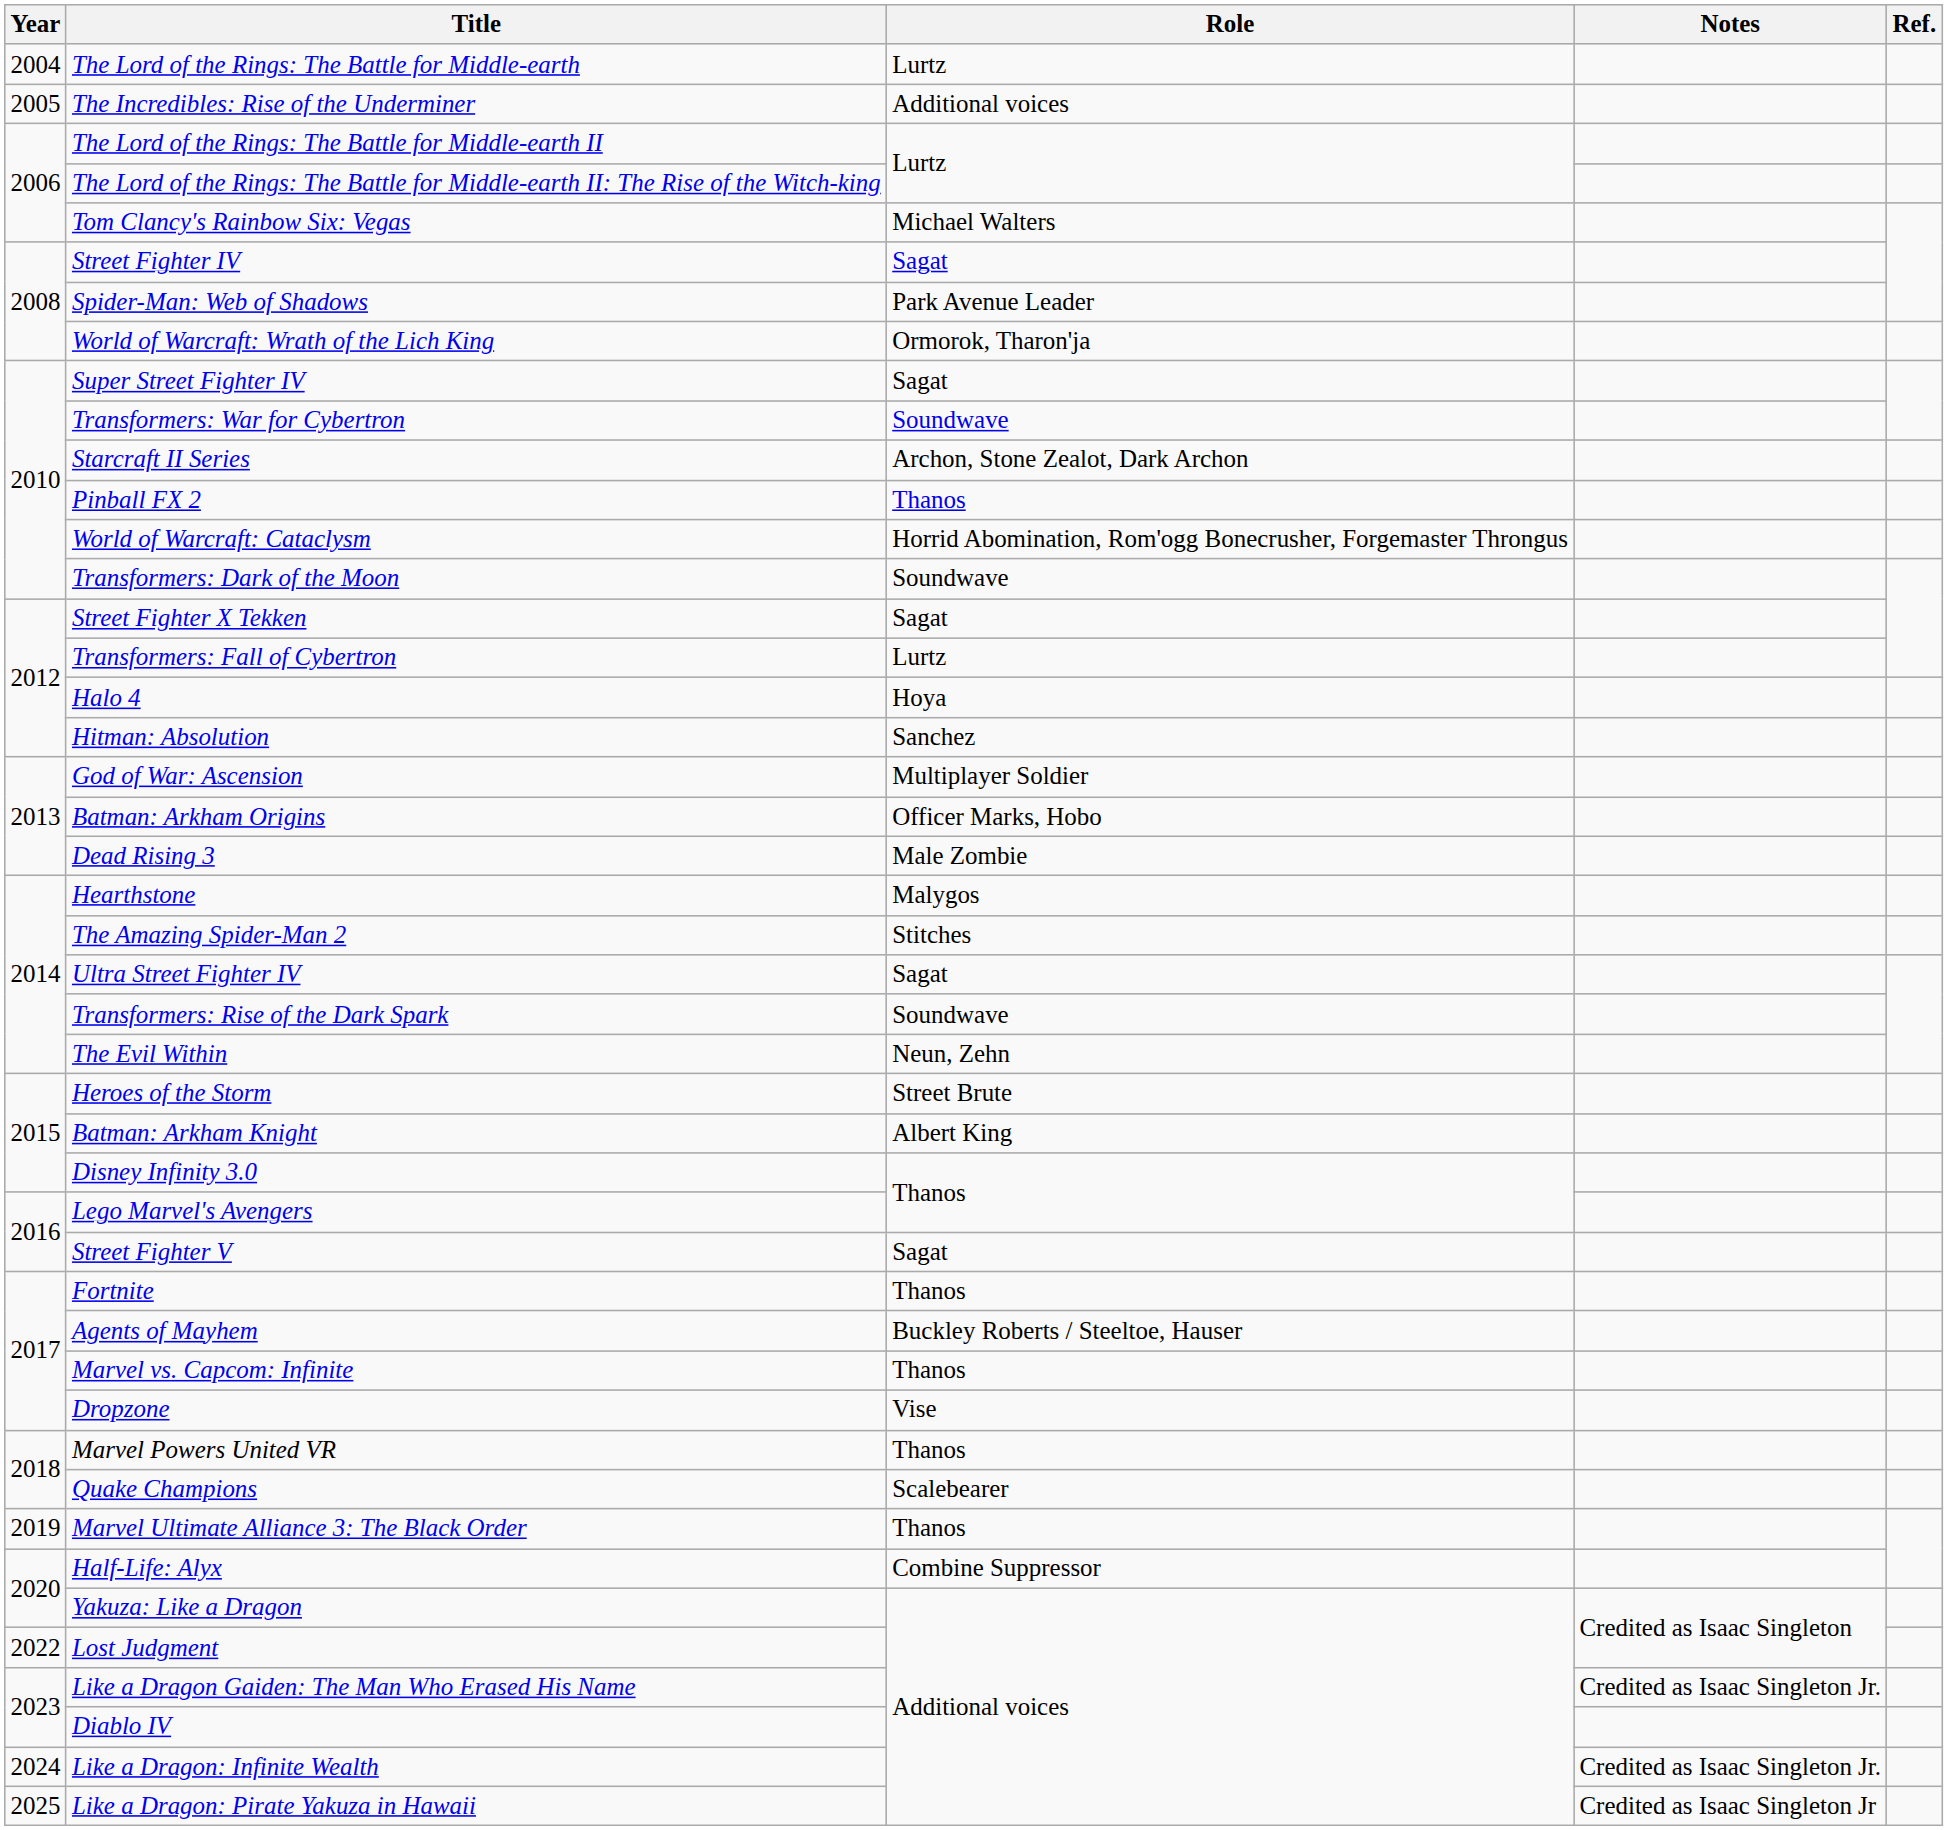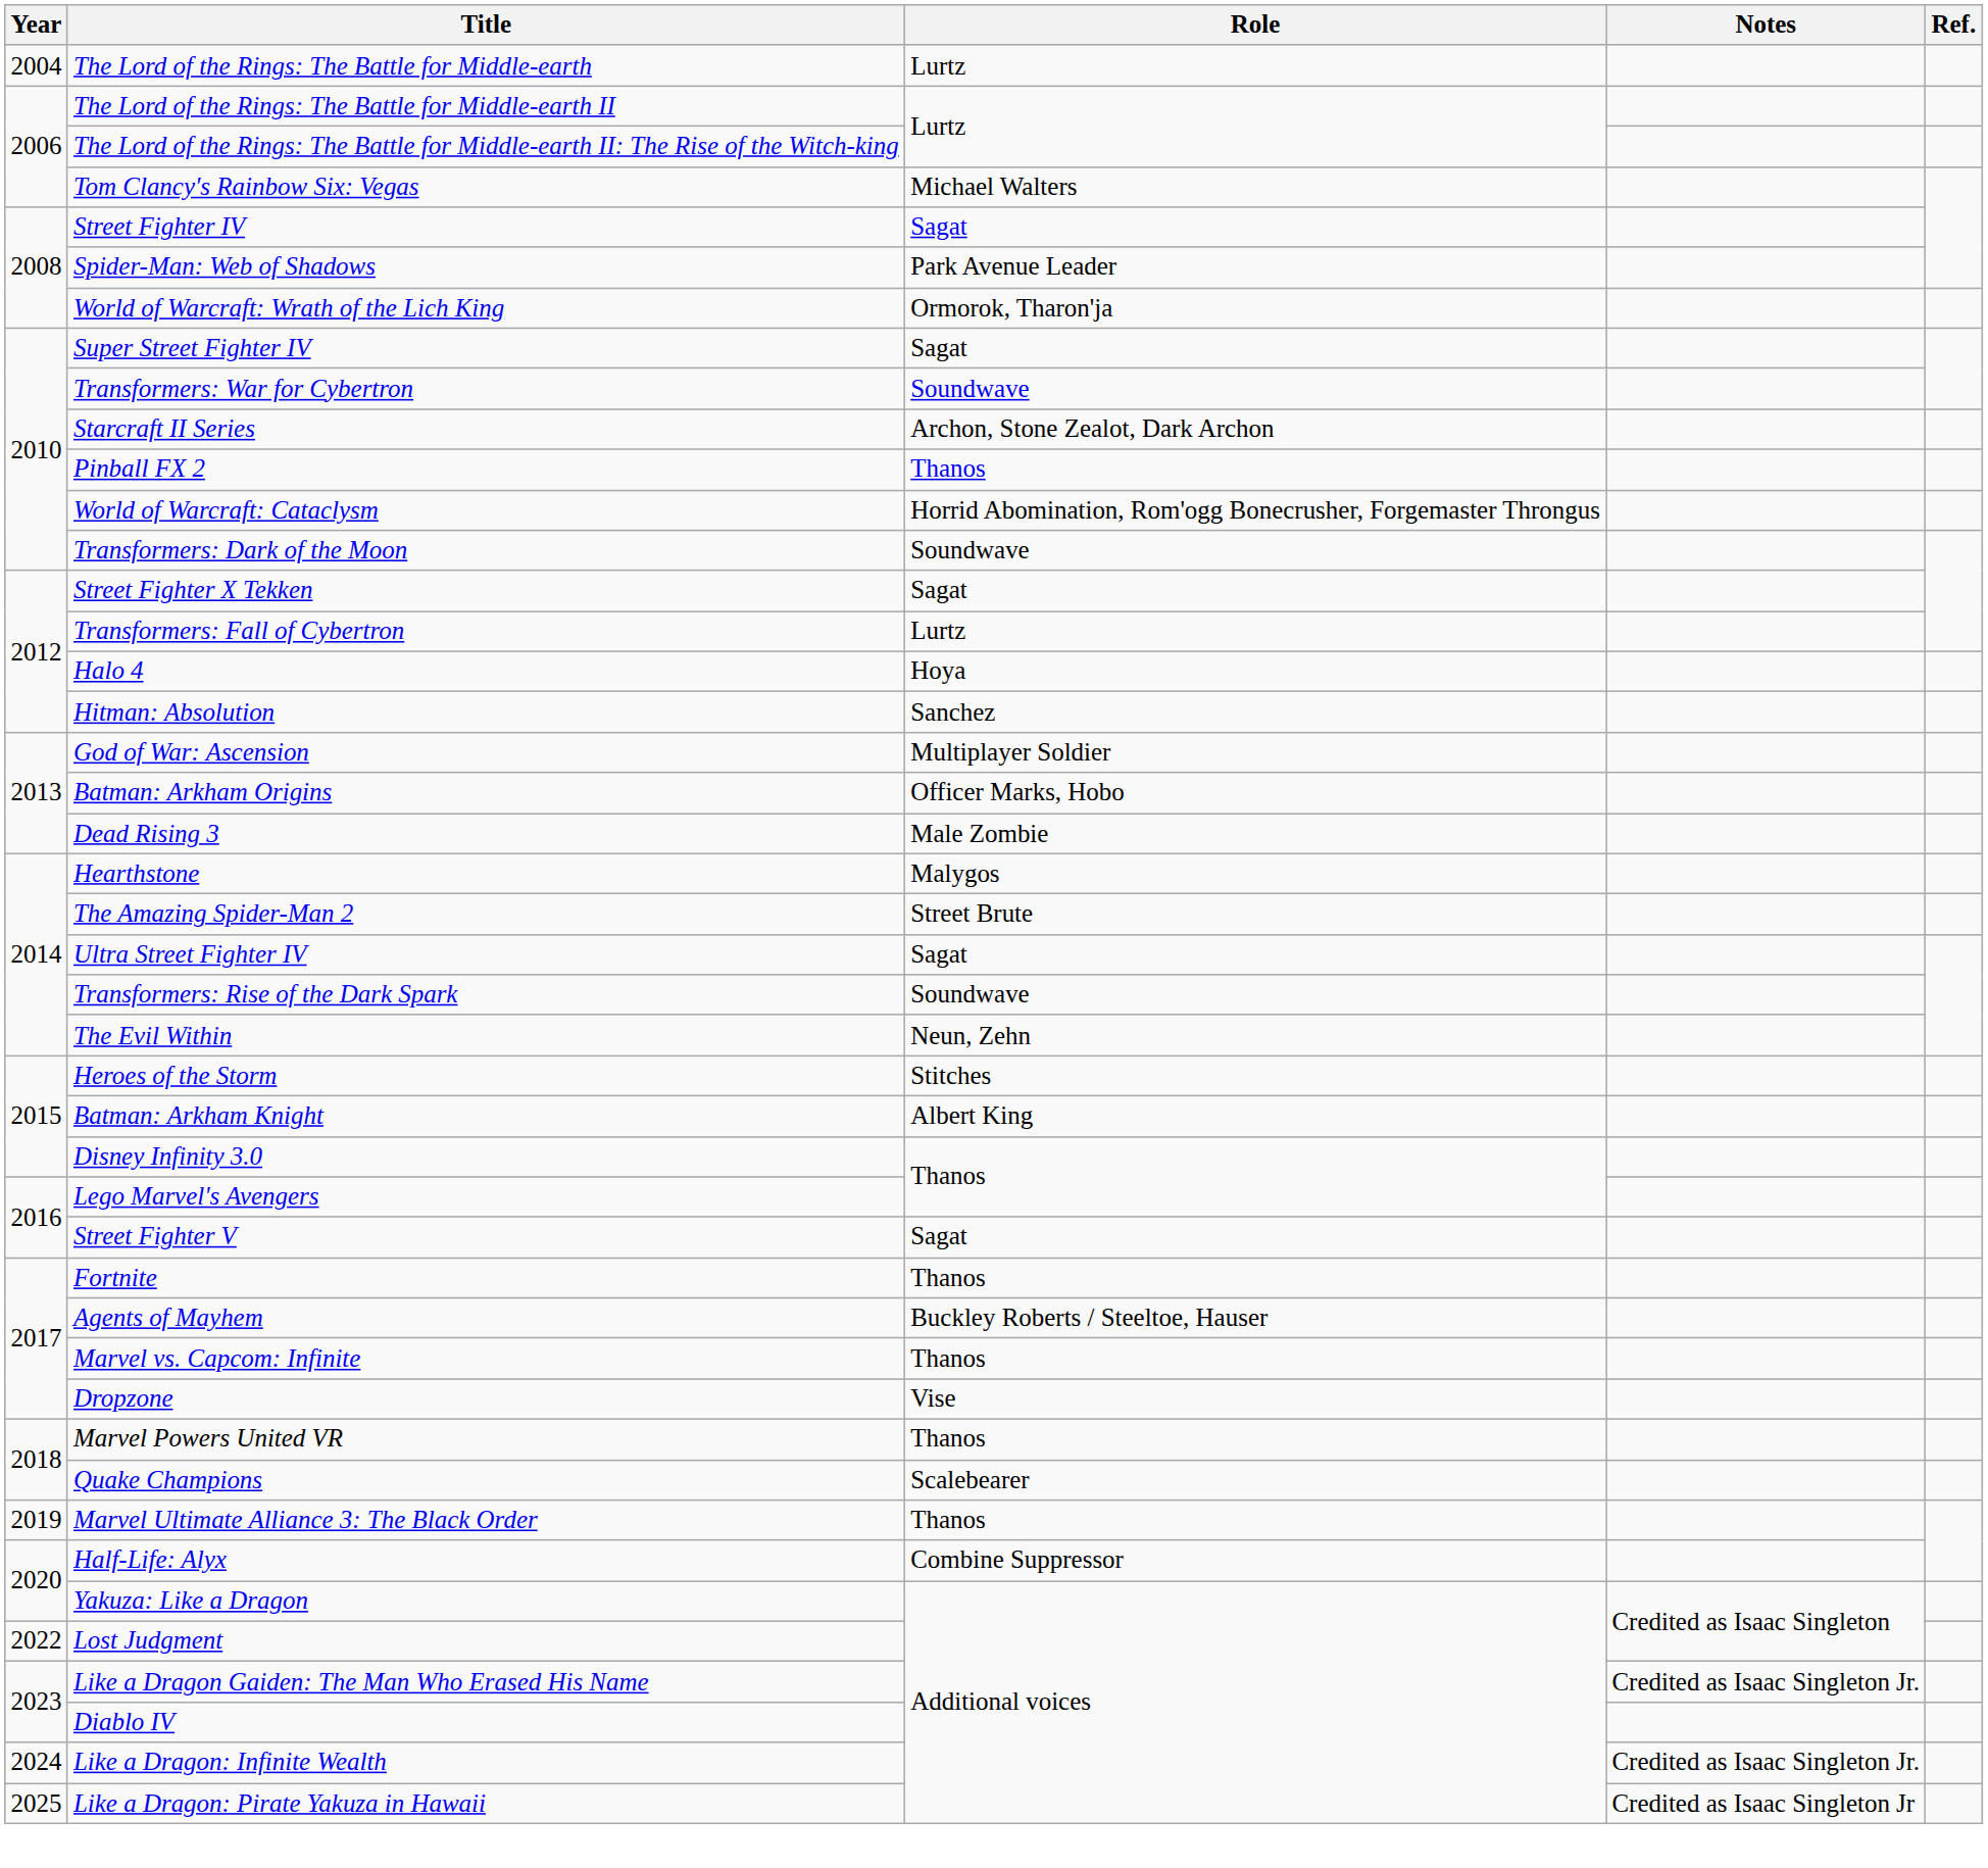 <table class="wikitable sortable">
 <tr>
 <th>Year</th>
 <th>Title</th>
 <th>Role</th>
 <th class="unsortable">Notes</th>
 <th class="unsortable">Ref.</th>
 </tr>
 <tr>
 <td>2004</td>
 <td><em><a href='#'>The Lord of the Rings: The Battle for Middle-earth</a></em></td>
 <td>Lurtz</td>
-<td></td>
-<td></td>
-</tr>
-<tr>
-<td>2005</td>
-<td><em><a href='#'>The Incredibles: Rise of the Underminer</a></em></td>
-<td>Additional voices</td>
 <td></td>
 <td></td>
 </tr>
 <tr>
 <td rowspan="3">2006</td>
 <td><em><a href='#'>The Lord of the Rings: The Battle for Middle-earth II</a></em></td>
 <td rowspan="2">Lurtz</td>
 <td></td>
 <td></td>
 </tr>
 <tr>
 <td><em><a href='#'>The Lord of the Rings: The Battle for Middle-earth II: The Rise of the Witch-king</a></em></td>
 <td></td>
 <td></td>
 </tr>
 <tr>
 <td><em><a href='#'>Tom Clancy's Rainbow Six: Vegas</a></em></td>
 <td>Michael Walters</td>
 <td></td>
 <td rowspan="3"></td>
 </tr>
 <tr>
 <td rowspan="3">2008</td>
 <td><em><a href='#'>Street Fighter IV</a></em></td>
 <td><a href='#'>Sagat</a></td>
 <td></td>
 </tr>
 <tr>
 <td><em><a href='#'>Spider-Man: Web of Shadows</a></em></td>
 <td>Park Avenue Leader</td>
 <td></td>
 </tr>
 <tr>
 <td><em><a href='#'>World of Warcraft: Wrath of the Lich King</a></em></td>
 <td>Ormorok, Tharon'ja</td>
 <td></td>
 <td></td>
 </tr>
 <tr>
 <td rowspan="6">2010</td>
 <td><em><a href='#'>Super Street Fighter IV</a></em></td>
 <td>Sagat</td>
 <td></td>
 <td rowspan="2"></td>
 </tr>
 <tr>
 <td><em><a href='#'>Transformers: War for Cybertron</a></em></td>
 <td><a href='#'>Soundwave</a></td>
 <td></td>
 </tr>
 <tr>
 <td><em><a href='#'>Starcraft II Series</a></em></td>
 <td>Archon, Stone Zealot, Dark Archon</td>
 <td></td>
 <td></td>
 </tr>
 <tr>
 <td><em><a href='#'>Pinball FX 2</a></em></td>
 <td><a href='#'>Thanos</a></td>
 <td></td>
 <td></td>
 </tr>
 <tr>
 <td><em><a href='#'>World of Warcraft: Cataclysm</a></em></td>
 <td>Horrid Abomination, Rom'ogg Bonecrusher, Forgemaster Throngus</td>
 <td></td>
 <td></td>
 </tr>
 <tr>
 <td><em><a href='#'>Transformers: Dark of the Moon</a></em></td>
 <td>Soundwave</td>
 <td></td>
 <td rowspan="3"></td>
 </tr>
 <tr>
 <td rowspan="4">2012</td>
 <td><em><a href='#'>Street Fighter X Tekken</a></em></td>
 <td>Sagat</td>
 <td></td>
 </tr>
 <tr>
 <td><em><a href='#'>Transformers: Fall of Cybertron</a></em></td>
 <td>Lurtz</td>
 <td></td>
 </tr>
 <tr>
 <td><em><a href='#'>Halo 4</a></em></td>
 <td>Hoya</td>
 <td></td>
 <td></td>
 </tr>
 <tr>
 <td><em><a href='#'>Hitman: Absolution</a></em></td>
 <td>Sanchez</td>
 <td></td>
 <td></td>
 </tr>
 <tr>
 <td rowspan="3">2013</td>
 <td><em><a href='#'>God of War: Ascension</a></em></td>
 <td>Multiplayer Soldier</td>
 <td></td>
 <td></td>
 </tr>
 <tr>
 <td><em><a href='#'>Batman: Arkham Origins</a></em></td>
 <td>Officer Marks, Hobo</td>
 <td></td>
 <td></td>
 </tr>
 <tr>
 <td><em><a href='#'>Dead Rising 3</a></em></td>
 <td>Male Zombie</td>
 <td></td>
 <td></td>
 </tr>
 <tr>
 <td rowspan="5">2014</td>
 <td><em><a href='#'>Hearthstone</a></em></td>
 <td>Malygos</td>
 <td></td>
 <td></td>
 </tr>
 <tr>
 <td><em><a href='#'>The Amazing Spider-Man 2</a></em></td>
-<td>Stitches</td>
+<td>Street Brute</td>
 <td></td>
 <td></td>
 </tr>
 <tr>
 <td><em><a href='#'>Ultra Street Fighter IV</a></em></td>
 <td>Sagat</td>
 <td></td>
 <td rowspan="3"></td>
 </tr>
 <tr>
 <td><em><a href='#'>Transformers: Rise of the Dark Spark</a></em></td>
 <td>Soundwave</td>
 <td></td>
 </tr>
 <tr>
 <td><em><a href='#'>The Evil Within</a></em></td>
 <td>Neun, Zehn</td>
 <td></td>
 </tr>
 <tr>
 <td rowspan="3">2015</td>
 <td><em><a href='#'>Heroes of the Storm</a></em></td>
-<td>Street Brute</td>
+<td>Stitches</td>
 <td></td>
 <td></td>
 </tr>
 <tr>
 <td><em><a href='#'>Batman: Arkham Knight</a></em></td>
 <td>Albert King</td>
 <td></td>
 <td></td>
 </tr>
 <tr>
 <td><em><a href='#'>Disney Infinity 3.0</a></em></td>
 <td rowspan="2">Thanos</td>
 <td></td>
 <td></td>
 </tr>
 <tr>
 <td rowspan="2">2016</td>
 <td><em><a href='#'>Lego Marvel's Avengers</a></em></td>
 <td></td>
 <td></td>
 </tr>
 <tr>
 <td><em><a href='#'>Street Fighter V</a></em></td>
 <td>Sagat</td>
 <td></td>
 <td></td>
 </tr>
 <tr>
 <td rowspan="4">2017</td>
 <td><em><a href='#'>Fortnite</a></em></td>
 <td>Thanos</td>
 <td></td>
 <td></td>
 </tr>
 <tr>
 <td><em><a href='#'>Agents of Mayhem</a></em></td>
 <td>Buckley Roberts / Steeltoe, Hauser</td>
 <td></td>
 <td></td>
 </tr>
 <tr>
 <td><em><a href='#'>Marvel vs. Capcom: Infinite</a></em></td>
 <td>Thanos</td>
 <td></td>
 <td></td>
 </tr>
 <tr>
 <td><em><a href='#'>Dropzone</a></em></td>
 <td>Vise</td>
 <td></td>
 <td></td>
 </tr>
 <tr>
 <td rowspan="2">2018</td>
 <td><em>Marvel Powers United VR</em></td>
 <td>Thanos</td>
 <td></td>
 <td></td>
 </tr>
 <tr>
 <td><em><a href='#'>Quake Champions</a></em></td>
 <td>Scalebearer</td>
 <td></td>
 <td></td>
 </tr>
 <tr>
 <td>2019</td>
 <td><em><a href='#'>Marvel Ultimate Alliance 3: The Black Order</a></em></td>
 <td>Thanos</td>
 <td></td>
 <td rowspan="2"></td>
 </tr>
 <tr>
 <td rowspan="2">2020</td>
 <td><em><a href='#'>Half-Life: Alyx</a></em></td>
 <td>Combine Suppressor</td>
 <td></td>
 </tr>
 <tr>
 <td><em><a href='#'>Yakuza: Like a Dragon</a></em></td>
 <td rowspan="6">Additional voices</td>
 <td rowspan="2">Credited as Isaac Singleton</td>
 <td></td>
 </tr>
 <tr>
 <td>2022</td>
 <td><em><a href='#'>Lost Judgment</a></em></td>
 <td></td>
 </tr>
 <tr>
 <td rowspan="2">2023</td>
 <td><em><a href='#'>Like a Dragon Gaiden: The Man Who Erased His Name</a></em></td>
 <td>Credited as Isaac Singleton Jr.</td>
 <td></td>
 </tr>
 <tr>
 <td><em><a href='#'>Diablo IV</a></em></td>
 <td></td>
 <td></td>
 </tr>
 <tr>
 <td>2024</td>
 <td><em><a href='#'>Like a Dragon: Infinite Wealth</a></em></td>
 <td>Credited as Isaac Singleton Jr.</td>
 <td></td>
 </tr>
 <tr>
 <td>2025</td>
 <td><em><a href='#'>Like a Dragon: Pirate Yakuza in Hawaii</a></em></td>
 <td>Credited as Isaac Singleton Jr</td>
 <td></td>
 </tr>
 </table>
